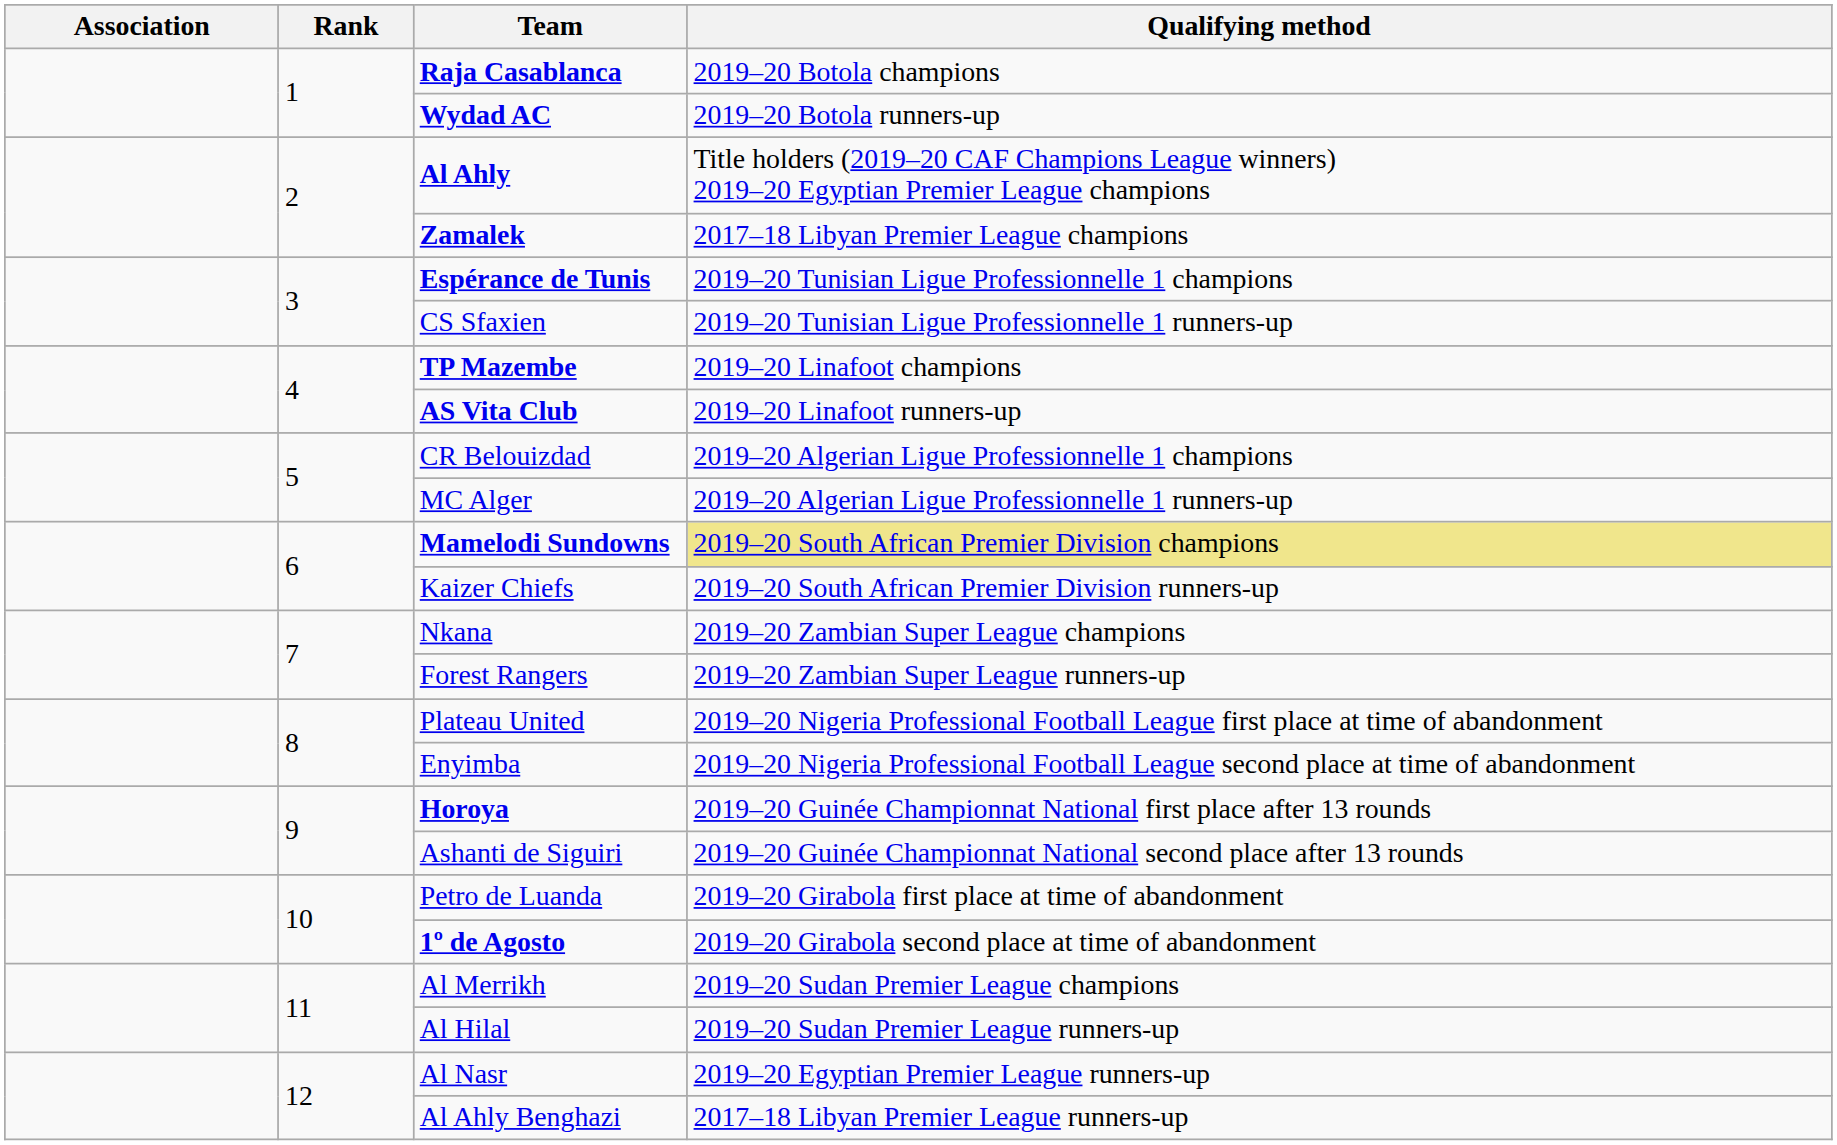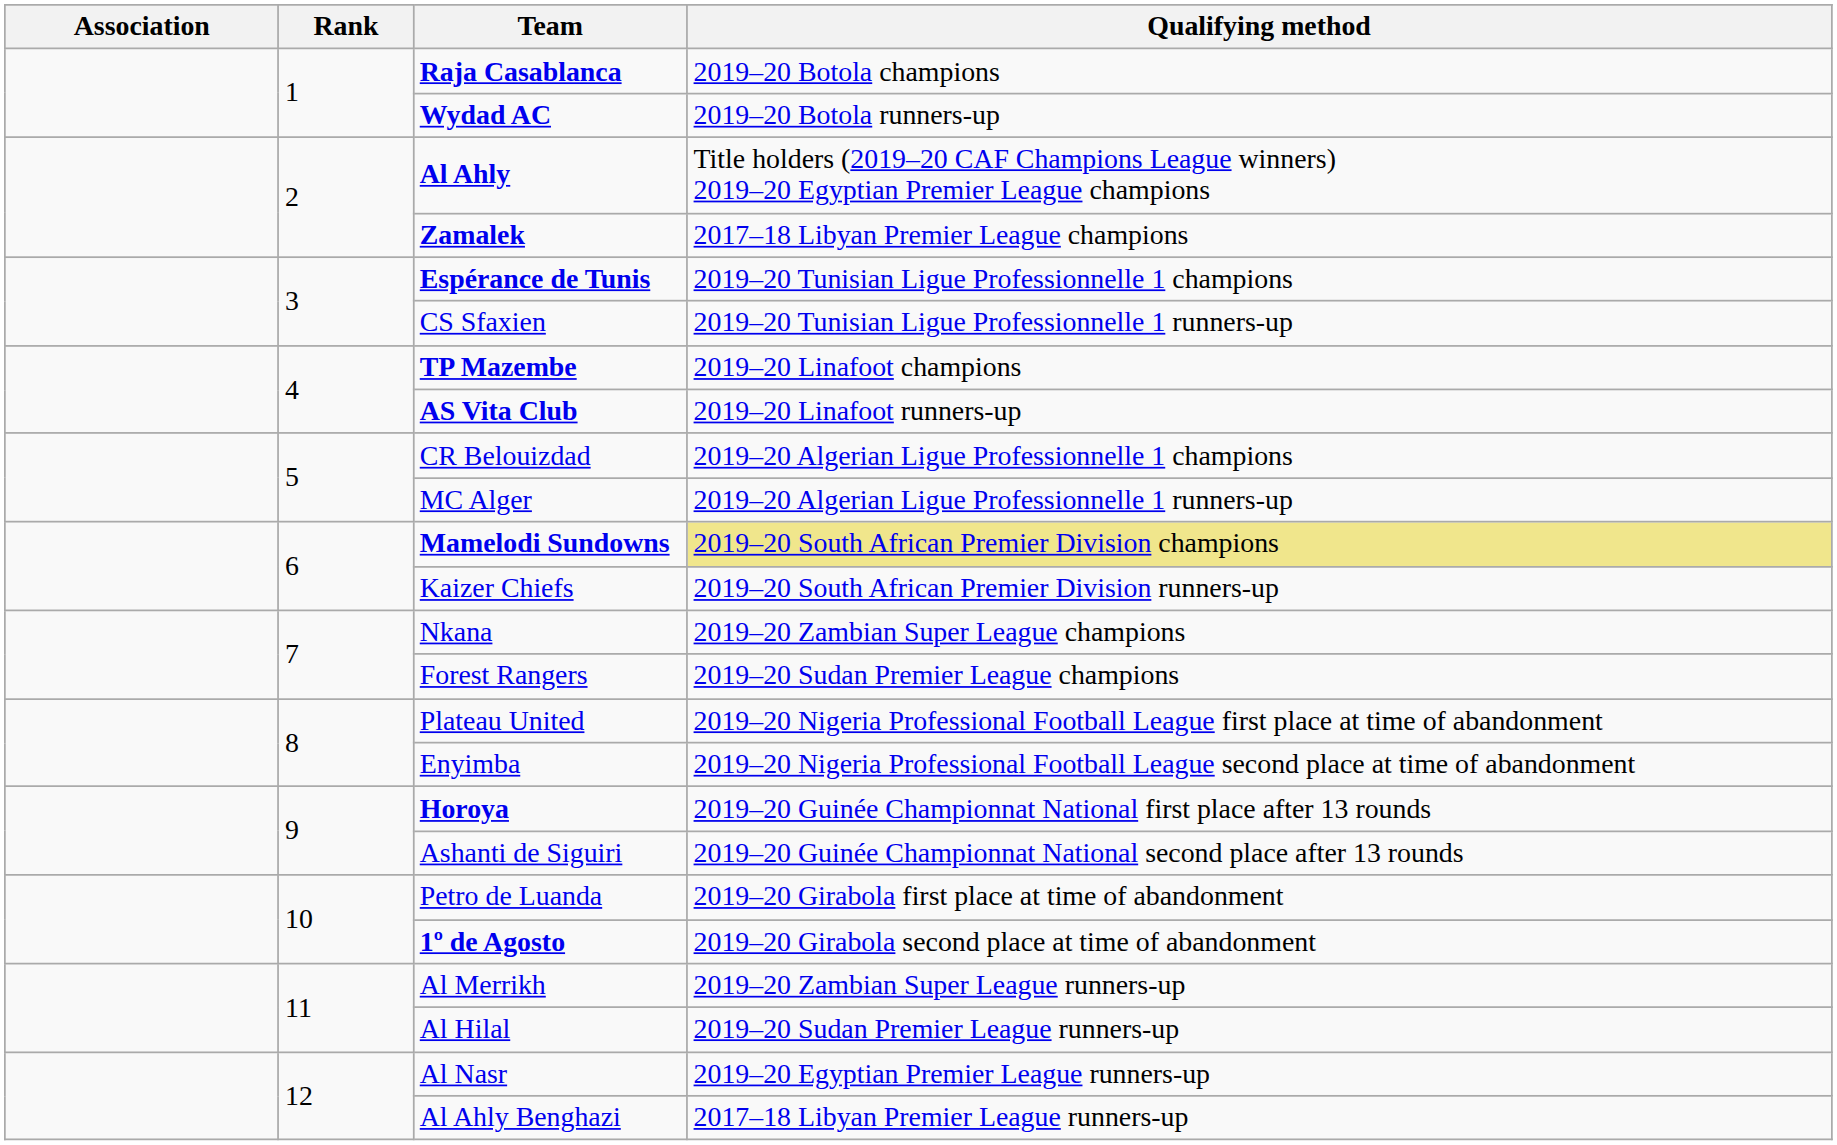 <table class="wikitable">
 <tr>
 <th width=150>Association</th>
 <th width=70>Rank </th>
 <th width=150>Team</th>
 <th width=650>Qualifying method</th>
 </tr>
 <tr>
 <td rowspan=2></td>
 <td rowspan=2>1 </td>
 <td><strong><a href='#'>Raja Casablanca</a></strong></td>
 <td><a href='#'>2019–20 Botola</a> champions</td>
 </tr>
 <tr>
 <td><strong><a href='#'>Wydad AC</a></strong></td>
 <td><a href='#'>2019–20 Botola</a> runners-up</td>
 </tr>
 <tr>
 <td rowspan=2></td>
 <td rowspan=2>2 </td>
 <td><strong><a href='#'>Al Ahly</a></strong></td>
 <td>Title holders (<a href='#'>2019–20 CAF Champions League</a> winners)<br><a href='#'>2019–20 Egyptian Premier League</a> champions</td>
 </tr>
 <tr>
 <td><strong><a href='#'>Zamalek</a></strong></td>
 <td><a href='#'>2017–18 Libyan Premier League</a> champions</td>
 </tr>
 <tr>
 <td rowspan=2></td>
 <td rowspan=2>3 </td>
 <td><strong><a href='#'>Espérance de Tunis</a></strong></td>
 <td><a href='#'>2019–20 Tunisian Ligue Professionnelle 1</a> champions</td>
 </tr>
 <tr>
 <td><a href='#'>CS Sfaxien</a></td>
 <td><a href='#'>2019–20 Tunisian Ligue Professionnelle 1</a> runners-up</td>
 </tr>
 <tr>
 <td rowspan=2></td>
 <td rowspan=2>4 </td>
 <td><strong><a href='#'>TP Mazembe</a></strong></td>
 <td><a href='#'>2019–20 Linafoot</a> champions</td>
 </tr>
 <tr>
 <td><strong><a href='#'>AS Vita Club</a></strong></td>
 <td><a href='#'>2019–20 Linafoot</a> runners-up</td>
 </tr>
 <tr>
 <td rowspan=2></td>
 <td rowspan=2>5 </td>
 <td><a href='#'>CR Belouizdad</a></td>
 <td><a href='#'>2019–20 Algerian Ligue Professionnelle 1</a> champions</td>
 </tr>
 <tr>
 <td><a href='#'>MC Alger</a></td>
 <td><a href='#'>2019–20 Algerian Ligue Professionnelle 1</a> runners-up</td>
 </tr>
 <tr>
 <td rowspan=2></td>
 <td rowspan=2>6 </td>
 <td><strong><a href='#'>Mamelodi Sundowns</a></strong></td>
 <td style="background: khaki;"><a href='#'>2019–20 South African Premier Division</a> champions</td>
 </tr>
 <tr>
 <td><a href='#'>Kaizer Chiefs</a></td>
 <td><a href='#'>2019–20 South African Premier Division</a> runners-up</td>
 </tr>
 <tr>
 <td rowspan=2></td>
 <td rowspan=2>7 </td>
 <td><a href='#'>Nkana</a></td>
 <td><a href='#'>2019–20 Zambian Super League</a> champions</td>
 </tr>
 <tr>
 <td><a href='#'>Forest Rangers</a></td>
-<td><a href='#'>2019–20 Zambian Super League</a> runners-up</td>
+<td><a href='#'>2019–20 Sudan Premier League</a> champions</td>
 </tr>
 <tr>
 <td rowspan=2></td>
 <td rowspan=2>8 </td>
 <td><a href='#'>Plateau United</a></td>
 <td><a href='#'>2019–20 Nigeria Professional Football League</a> first place at time of abandonment</td>
 </tr>
 <tr>
 <td><a href='#'>Enyimba</a></td>
 <td><a href='#'>2019–20 Nigeria Professional Football League</a> second place at time of abandonment</td>
 </tr>
 <tr>
 <td rowspan=2></td>
 <td rowspan=2>9 </td>
 <td><strong><a href='#'>Horoya</a></strong></td>
 <td><a href='#'>2019–20 Guinée Championnat National</a> first place after 13 rounds</td>
 </tr>
 <tr>
 <td><a href='#'>Ashanti de Siguiri</a></td>
 <td><a href='#'>2019–20 Guinée Championnat National</a> second place after 13 rounds</td>
 </tr>
 <tr>
 <td rowspan=2></td>
 <td rowspan=2>10 </td>
 <td><a href='#'>Petro de Luanda</a></td>
 <td><a href='#'>2019–20 Girabola</a> first place at time of abandonment</td>
 </tr>
 <tr>
 <td><strong><a href='#'>1º de Agosto</a></strong></td>
 <td><a href='#'>2019–20 Girabola</a> second place at time of abandonment</td>
 </tr>
 <tr>
 <td rowspan=2></td>
 <td rowspan=2>11 </td>
 <td><a href='#'>Al Merrikh</a></td>
-<td><a href='#'>2019–20 Sudan Premier League</a> champions</td>
+<td><a href='#'>2019–20 Zambian Super League</a> runners-up</td>
 </tr>
 <tr>
 <td><a href='#'>Al Hilal</a></td>
 <td><a href='#'>2019–20 Sudan Premier League</a> runners-up</td>
 </tr>
 <tr>
 <td rowspan=2></td>
 <td rowspan=2>12 </td>
 <td><a href='#'>Al Nasr</a></td>
 <td><a href='#'>2019–20 Egyptian Premier League</a> runners-up</td>
 </tr>
 <tr>
 <td><a href='#'>Al Ahly Benghazi</a></td>
 <td><a href='#'>2017–18 Libyan Premier League</a> runners-up</td>
 </tr>
 </table>
